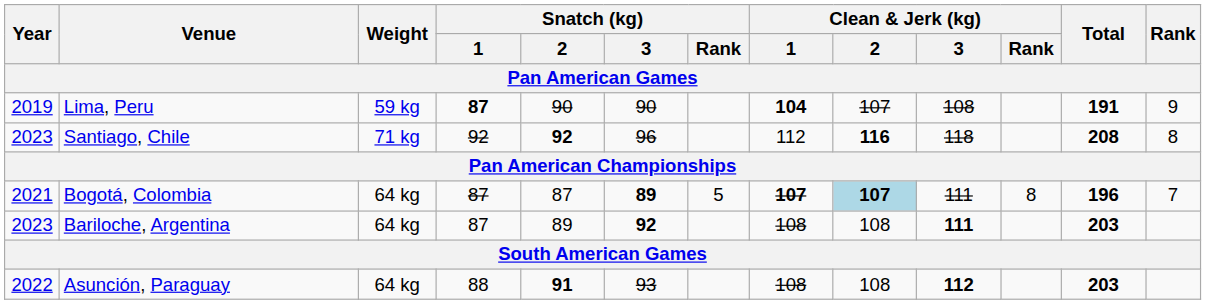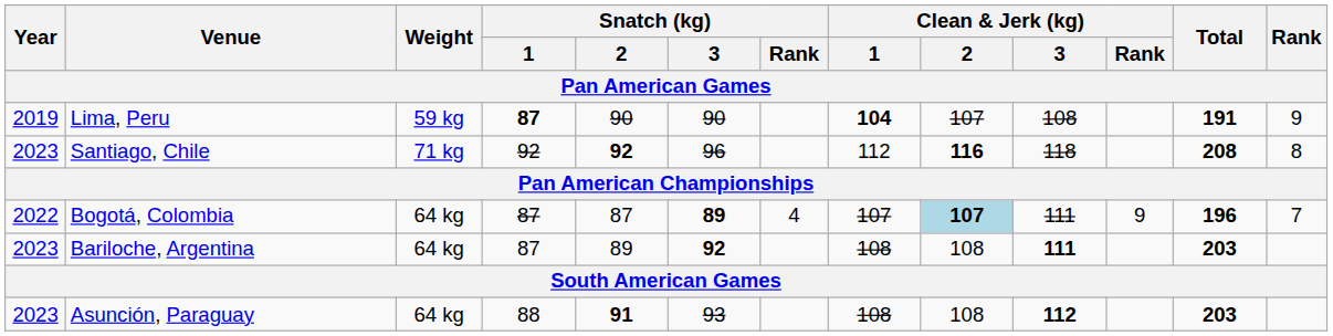 <table class = "wikitable" style="text-align:center;">
 <tr>
 <th rowspan=2 width=40>Year</th>
 <th rowspan=2 width=250>Venue</th>
 <th rowspan=2 width=60>Weight</th>
 <th colspan=4>Snatch (kg)</th>
 <th colspan=4>Clean & Jerk (kg)</th>
 <th rowspan=2 width=65>Total</th>
 <th rowspan=2 width=40>Rank</th>
 </tr>
 <tr>
 <th width=65>1</th>
 <th width=65>2</th>
 <th width=65>3</th>
 <th width=45>Rank</th>
 <th width=65>1</th>
 <th width=65>2</th>
 <th width=65>3</th>
 <th width=45>Rank</th>
 </tr>
 <tr>
 <th colspan=13><a href='#'>Pan American Games</a></th>
 </tr>
 <tr>
 <td><a href='#'>2019</a></td>
 <td align=left> <a href='#'>Lima</a>, <a href='#'>Peru</a></td>
 <td><a href='#'>59 kg</a></td>
 <td><strong>87</strong></td>
 <td><s>90</s></td>
 <td><s>90</s></td>
 <td></td>
 <td><strong>104</strong></td>
 <td><s>107</s></td>
 <td><s>108</s></td>
 <td></td>
 <td><strong>191</strong></td>
 <td>9</td>
 </tr>
 <tr>
 <td><a href='#'>2023</a></td>
 <td align=left> <a href='#'>Santiago</a>, <a href='#'>Chile</a></td>
 <td><a href='#'>71 kg</a></td>
 <td><s>92</s></td>
 <td><strong>92</strong></td>
 <td><s>96</s></td>
 <td></td>
 <td>112</td>
 <td><strong>116</strong></td>
 <td><s>118</s></td>
 <td></td>
 <td><strong>208</strong></td>
 <td>8</td>
 </tr>
 <tr>
 <th colspan=13><a href='#'>Pan American Championships</a></th>
 </tr>
 <tr>
-<td><a href='#'>2021</a></td>
+<td><a href='#'>2022</a></td>
 <td align=left> <a href='#'>Bogotá</a>, <a href='#'>Colombia</a></td>
 <td>64 kg</td>
 <td><s>87</s></td>
 <td>87</td>
 <td><strong>89</strong></td>
-<td>5</td>
-<td><strong><s>107</s></strong></td>
+<td>4</td>
+<td><s>107</s></td>
 <td style="background: lightblue;"><strong>107</strong></td>
 <td><s>111</s></td>
-<td>8</td>
+<td>9</td>
 <td><strong>196</strong></td>
 <td>7</td>
 </tr>
 <tr>
 <td><a href='#'>2023</a></td>
 <td align=left> <a href='#'>Bariloche</a>, <a href='#'>Argentina</a></td>
 <td>64 kg</td>
 <td>87</td>
 <td>89</td>
 <td><strong>92</strong></td>
 <td></td>
 <td><s>108</s></td>
 <td>108</td>
 <td><strong>111</strong></td>
 <td></td>
 <td><strong>203</strong></td>
 <td></td>
 </tr>
 <tr>
 <th colspan=13><a href='#'>South American Games</a></th>
 </tr>
 <tr>
-<td><a href='#'>2022</a></td>
+<td><a href='#'>2023</a></td>
 <td align=left> <a href='#'>Asunción</a>, <a href='#'>Paraguay</a></td>
 <td>64 kg</td>
 <td>88</td>
 <td><strong>91</strong></td>
 <td><s>93</s></td>
 <td></td>
 <td><s>108</s></td>
 <td>108</td>
 <td><strong>112</strong></td>
 <td></td>
 <td><strong>203</strong></td>
 <td></td>
 </tr>
 </table>
